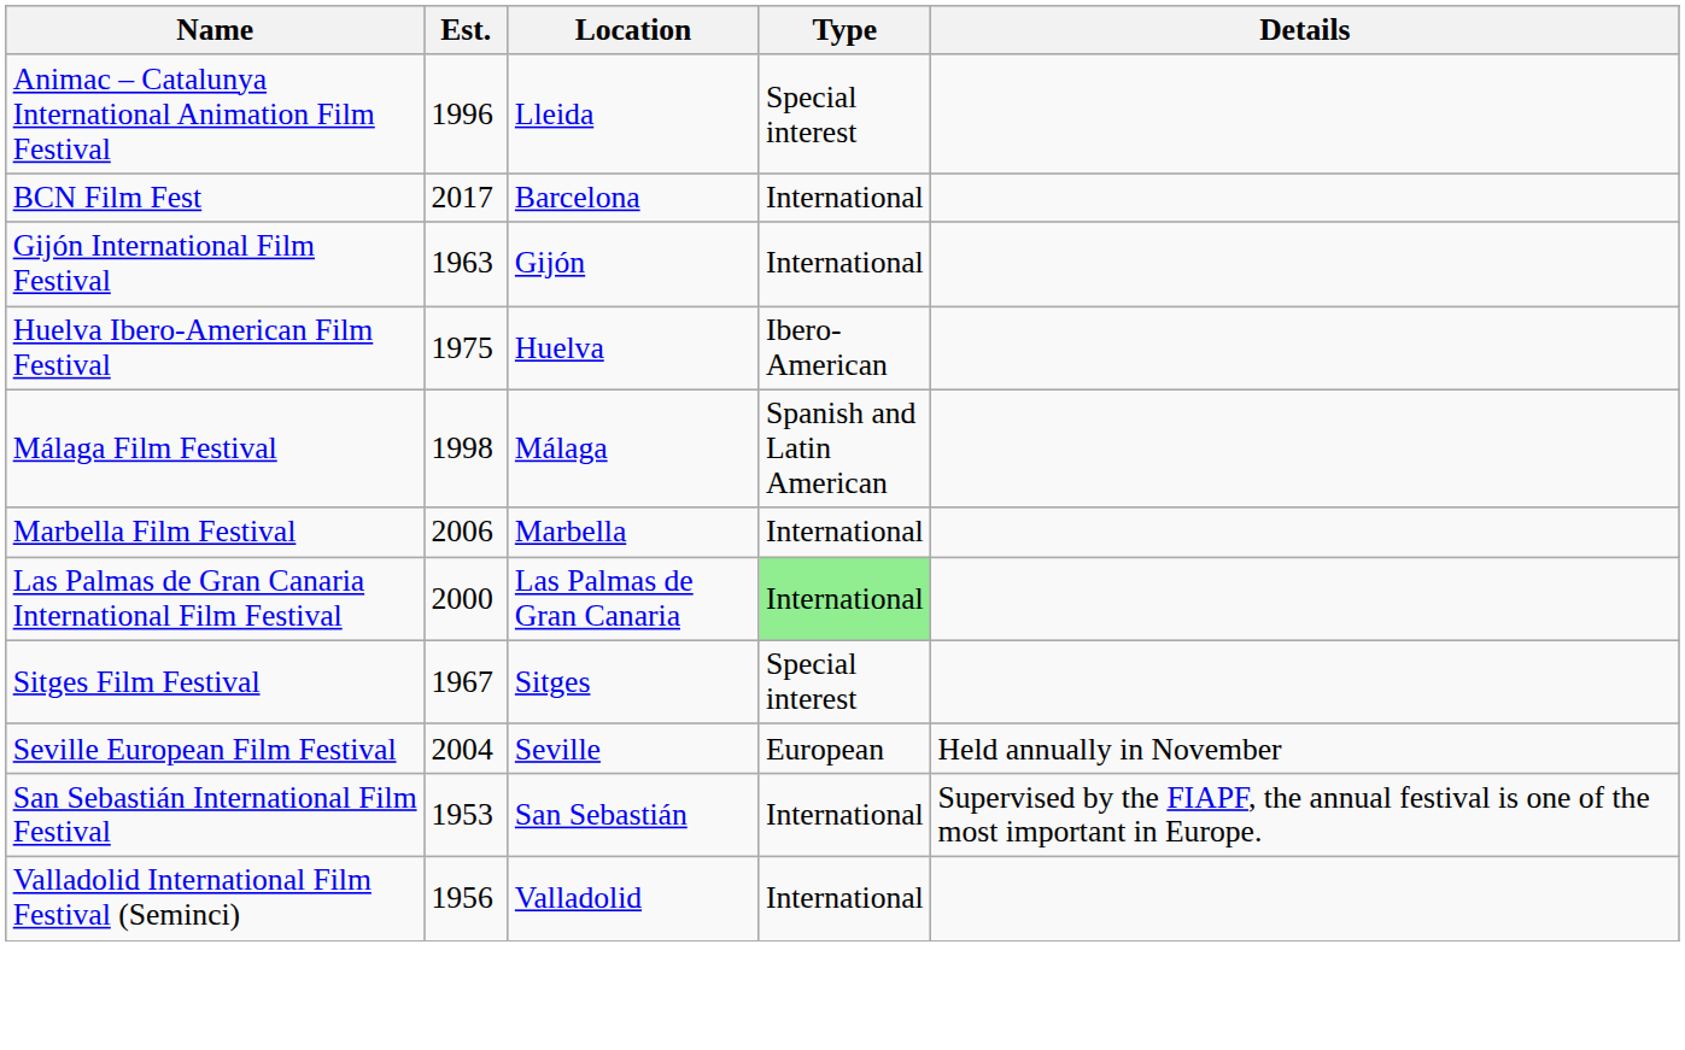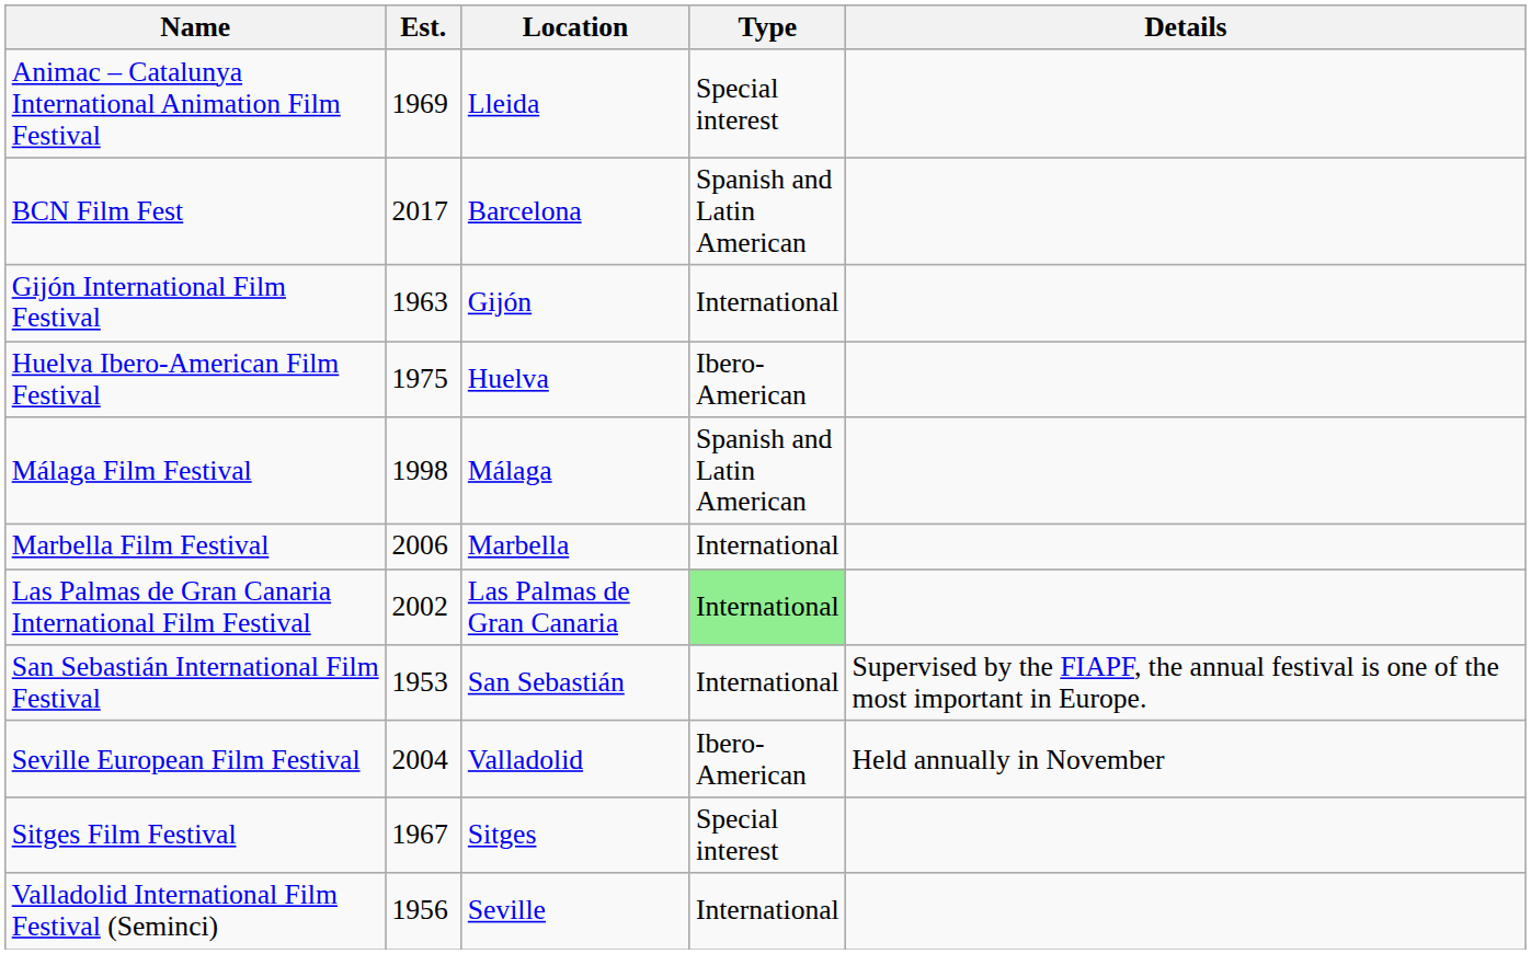 <table class="wikitable">
 <tr>
 <th width="25%">Name</th>
 <th width="5%">Est.</th>
 <th width="15%">Location</th>
 <th width="10%">Type</th>
 <th>Details</th>
 </tr>
 <tr>
 <td><a href='#'>Animac – Catalunya International Animation Film Festival</a></td>
-<td>1996</td>
+<td>1969</td>
 <td><a href='#'>Lleida</a></td>
 <td>Special interest</td>
 <td></td>
 </tr>
 <tr>
 <td><a href='#'>BCN Film Fest</a></td>
 <td>2017</td>
 <td><a href='#'>Barcelona</a></td>
-<td>International</td>
+<td>Spanish and Latin American</td>
 </tr>
 <tr>
 <td><a href='#'>Gijón International Film Festival</a></td>
 <td>1963</td>
 <td><a href='#'>Gijón</a></td>
 <td>International</td>
 <td></td>
 </tr>
 <tr>
 <td><a href='#'>Huelva Ibero-American Film Festival</a></td>
 <td>1975</td>
 <td><a href='#'>Huelva</a></td>
 <td>Ibero-American</td>
 <td></td>
 </tr>
 <tr>
 <td><a href='#'>Málaga Film Festival</a></td>
 <td>1998</td>
 <td><a href='#'>Málaga</a></td>
 <td>Spanish and Latin American</td>
 <td Held annually in April></td>
 </tr>
 <tr>
 <td><a href='#'>Marbella Film Festival</a></td>
 <td>2006</td>
 <td><a href='#'>Marbella</a></td>
 <td>International</td>
 <td></td>
 </tr>
 <tr>
 <td><a href='#'>Las Palmas de Gran Canaria International Film Festival</a></td>
-<td>2000</td>
+<td>2002</td>
 <td><a href='#'>Las Palmas de Gran Canaria</a></td>
 <td style="background: lightgreen;">International</td>
 <td></td>
+</tr>
+<tr>
+<td><a href='#'>San Sebastián International Film Festival</a></td>
+<td>1953</td>
+<td><a href='#'>San Sebastián</a></td>
+<td>International</td>
+<td>Supervised by the <a href='#'>FIAPF</a>, the annual festival is one of the most important in Europe.</td>
+</tr>
+<tr>
+<td><a href='#'>Seville European Film Festival</a></td>
+<td>2004</td>
+<td><a href='#'>Valladolid</a></td>
+<td>Ibero-American</td>
+<td>Held annually in November</td>
 </tr>
 <tr>
 <td><a href='#'>Sitges Film Festival</a></td>
 <td>1967</td>
 <td><a href='#'>Sitges</a></td>
 <td>Special interest</td>
 <td Festival for the fantasy, horror, science fiction, cult film and martial arts genres></td>
 </tr>
 <tr>
-<td><a href='#'>Seville European Film Festival</a></td>
-<td>2004</td>
-<td><a href='#'>Seville</a></td>
-<td>European</td>
-<td>Held annually in November</td>
-</tr>
-<tr>
-<td><a href='#'>San Sebastián International Film Festival</a></td>
-<td>1953</td>
-<td><a href='#'>San Sebastián</a></td>
-<td>International</td>
-<td>Supervised by the <a href='#'>FIAPF</a>, the annual festival is one of the most important in Europe.</td>
-</tr>
-<tr>
 <td><a href='#'>Valladolid International Film Festival</a> (Seminci)</td>
 <td>1956</td>
-<td><a href='#'>Valladolid</a></td>
+<td><a href='#'>Seville</a></td>
 <td>International</td>
 <td></td>
 </tr>
 </table>
